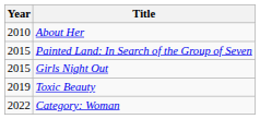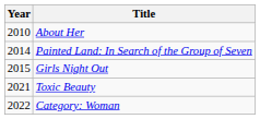 <table class="wikitable">
 <tr>
 <th>Year</th>
 <th>Title</th>
 </tr>
 <tr>
 <td>2010</td>
 <td><em><a href='#'>About Her</a></em></td>
 </tr>
 <tr>
-<td>2015</td>
+<td>2014</td>
 <td><em><a href='#'>Painted Land: In Search of the Group of Seven</a></em></td>
 </tr>
 <tr>
 <td>2015</td>
 <td><em><a href='#'>Girls Night Out</a></em></td>
 </tr>
 <tr>
-<td>2019</td>
+<td>2021</td>
 <td><em><a href='#'>Toxic Beauty</a></em></td>
 </tr>
 <tr>
 <td>2022</td>
 <td><em><a href='#'>Category: Woman</a></em></td>
 </tr>
 </table>
